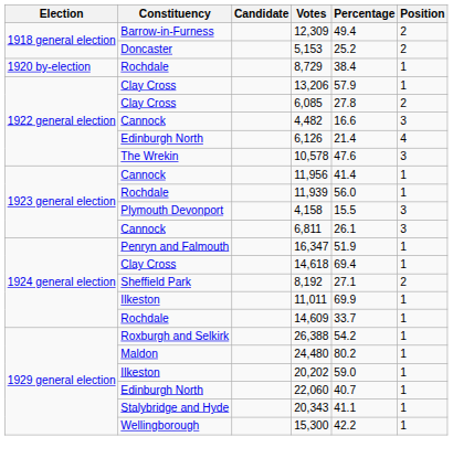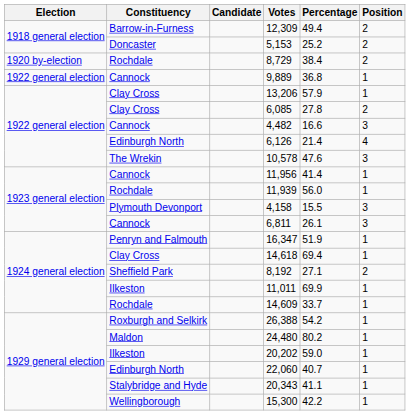 <table class="wikitable sortable">
 <tr>
 <th>Election</th>
 <th>Constituency</th>
 <th>Candidate</th>
 <th>Votes</th>
 <th>Percentage</th>
 <th>Position</th>
 </tr>
 <tr>
 <td rowspan=2><a href='#'>1918 general election</a></td>
 <td><a href='#'>Barrow-in-Furness</a></td>
 <td></td>
 <td>12,309</td>
 <td>49.4</td>
 <td>2</td>
 </tr>
 <tr>
 <td><a href='#'>Doncaster</a></td>
 <td></td>
 <td>5,153</td>
 <td>25.2</td>
 <td>2</td>
 </tr>
 <tr>
 <td><a href='#'>1920 by-election</a></td>
 <td><a href='#'>Rochdale</a></td>
 <td></td>
 <td>8,729</td>
 <td>38.4</td>
+<td>2</td>
+</tr>
+<tr>
+<td><a href='#'>1922 general election</a></td>
+<td><a href='#'>Cannock</a></td>
+<td></td>
+<td>9,889</td>
+<td>36.8</td>
 <td>1</td>
 </tr>
 <tr>
 <td rowspan=5><a href='#'>1922 general election</a></td>
 <td><a href='#'>Clay Cross</a></td>
 <td></td>
 <td>13,206</td>
 <td>57.9</td>
 <td>1</td>
 </tr>
 <tr>
 <td><a href='#'>Clay Cross</a></td>
 <td></td>
 <td>6,085</td>
 <td>27.8</td>
 <td>2</td>
 </tr>
 <tr>
 <td><a href='#'>Cannock</a></td>
 <td></td>
 <td>4,482</td>
 <td>16.6</td>
 <td>3</td>
 </tr>
 <tr>
 <td><a href='#'>Edinburgh North</a></td>
 <td></td>
 <td>6,126</td>
 <td>21.4</td>
 <td>4</td>
 </tr>
 <tr>
 <td><a href='#'>The Wrekin</a></td>
 <td></td>
 <td>10,578</td>
 <td>47.6</td>
 <td>3</td>
 </tr>
 <tr>
 <td rowspan=4><a href='#'>1923 general election</a></td>
 <td><a href='#'>Cannock</a></td>
 <td></td>
 <td>11,956</td>
 <td>41.4</td>
 <td>1</td>
 </tr>
 <tr>
 <td><a href='#'>Rochdale</a></td>
 <td></td>
 <td>11,939</td>
 <td>56.0</td>
 <td>1</td>
 </tr>
 <tr>
 <td><a href='#'>Plymouth Devonport</a></td>
 <td></td>
 <td>4,158</td>
 <td>15.5</td>
 <td>3</td>
 </tr>
 <tr>
 <td><a href='#'>Cannock</a></td>
 <td></td>
 <td>6,811</td>
 <td>26.1</td>
 <td>3</td>
 </tr>
 <tr>
 <td rowspan=5><a href='#'>1924 general election</a></td>
 <td><a href='#'>Penryn and Falmouth</a></td>
 <td></td>
 <td>16,347</td>
 <td>51.9</td>
 <td>1</td>
 </tr>
 <tr>
 <td><a href='#'>Clay Cross</a></td>
 <td></td>
 <td>14,618</td>
 <td>69.4</td>
 <td>1</td>
 </tr>
 <tr>
 <td><a href='#'>Sheffield Park</a></td>
 <td></td>
 <td>8,192</td>
 <td>27.1</td>
 <td>2</td>
 </tr>
 <tr>
 <td><a href='#'>Ilkeston</a></td>
 <td></td>
 <td>11,011</td>
 <td>69.9</td>
 <td>1</td>
 </tr>
 <tr>
 <td><a href='#'>Rochdale</a></td>
 <td></td>
 <td>14,609</td>
 <td>33.7</td>
 <td>1</td>
 </tr>
 <tr>
 <td rowspan=6><a href='#'>1929 general election</a></td>
 <td><a href='#'>Roxburgh and Selkirk</a></td>
 <td></td>
 <td>26,388</td>
 <td>54.2</td>
 <td>1</td>
 </tr>
 <tr>
 <td><a href='#'>Maldon</a></td>
 <td></td>
 <td>24,480</td>
 <td>80.2</td>
 <td>1</td>
 </tr>
 <tr>
 <td><a href='#'>Ilkeston</a></td>
 <td></td>
 <td>20,202</td>
 <td>59.0</td>
 <td>1</td>
 </tr>
 <tr>
 <td><a href='#'>Edinburgh North</a></td>
 <td></td>
 <td>22,060</td>
 <td>40.7</td>
 <td>1</td>
 </tr>
 <tr>
 <td><a href='#'>Stalybridge and Hyde</a></td>
 <td></td>
 <td>20,343</td>
 <td>41.1</td>
 <td>1</td>
 </tr>
 <tr>
 <td><a href='#'>Wellingborough</a></td>
 <td></td>
 <td>15,300</td>
 <td>42.2</td>
 <td>1</td>
 </tr>
 </table>
